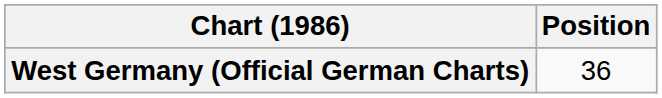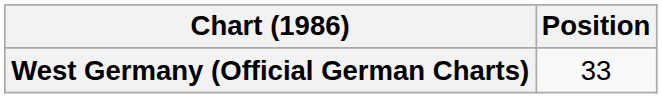 <table class="wikitable plainrowheaders" style="text-align:center">
 <tr>
 <th scope="col">Chart (1986)</th>
 <th scope="col">Position</th>
 </tr>
 <tr>
 <th scope="row">West Germany (Official German Charts)</th>
-<td>36</td>
+<td>33</td>
 </tr>
 </table>
